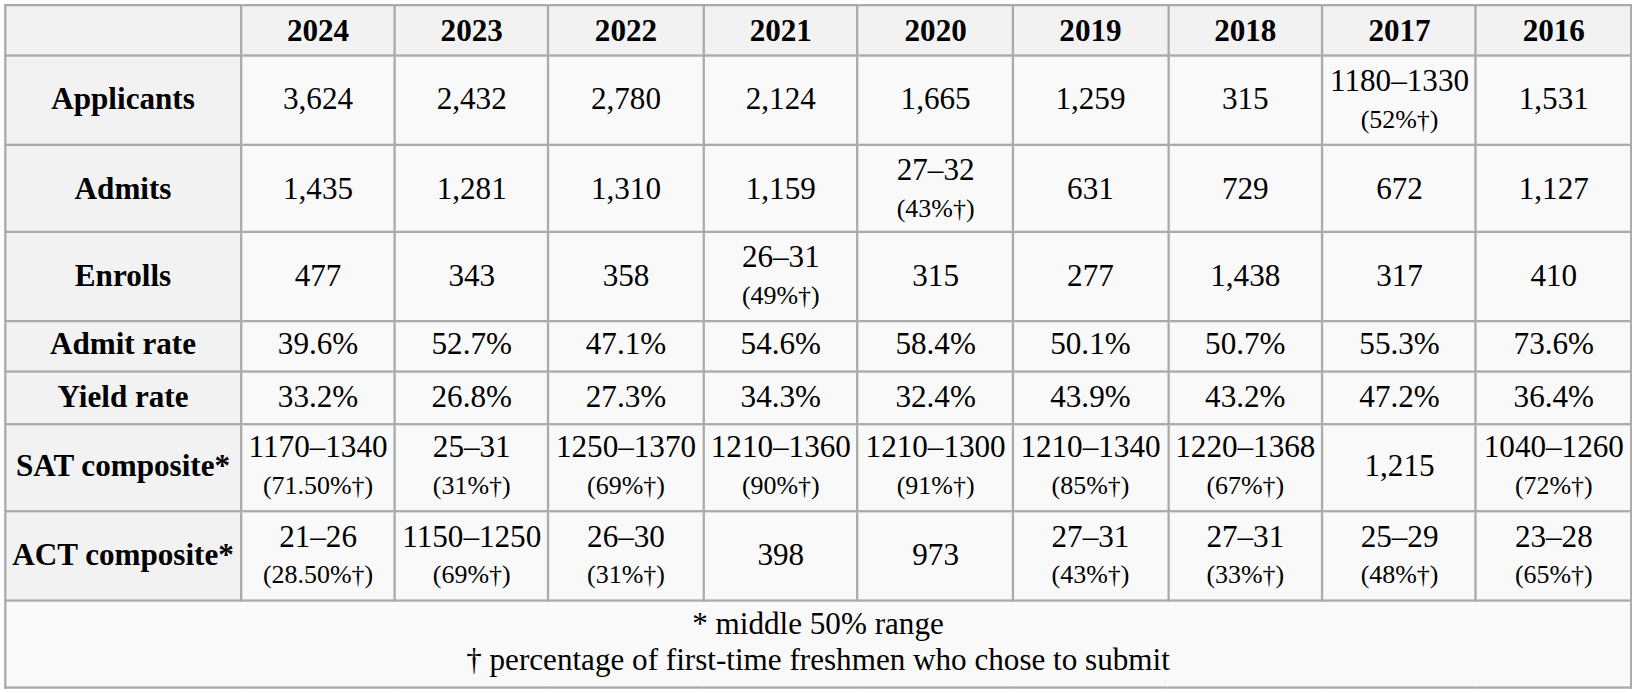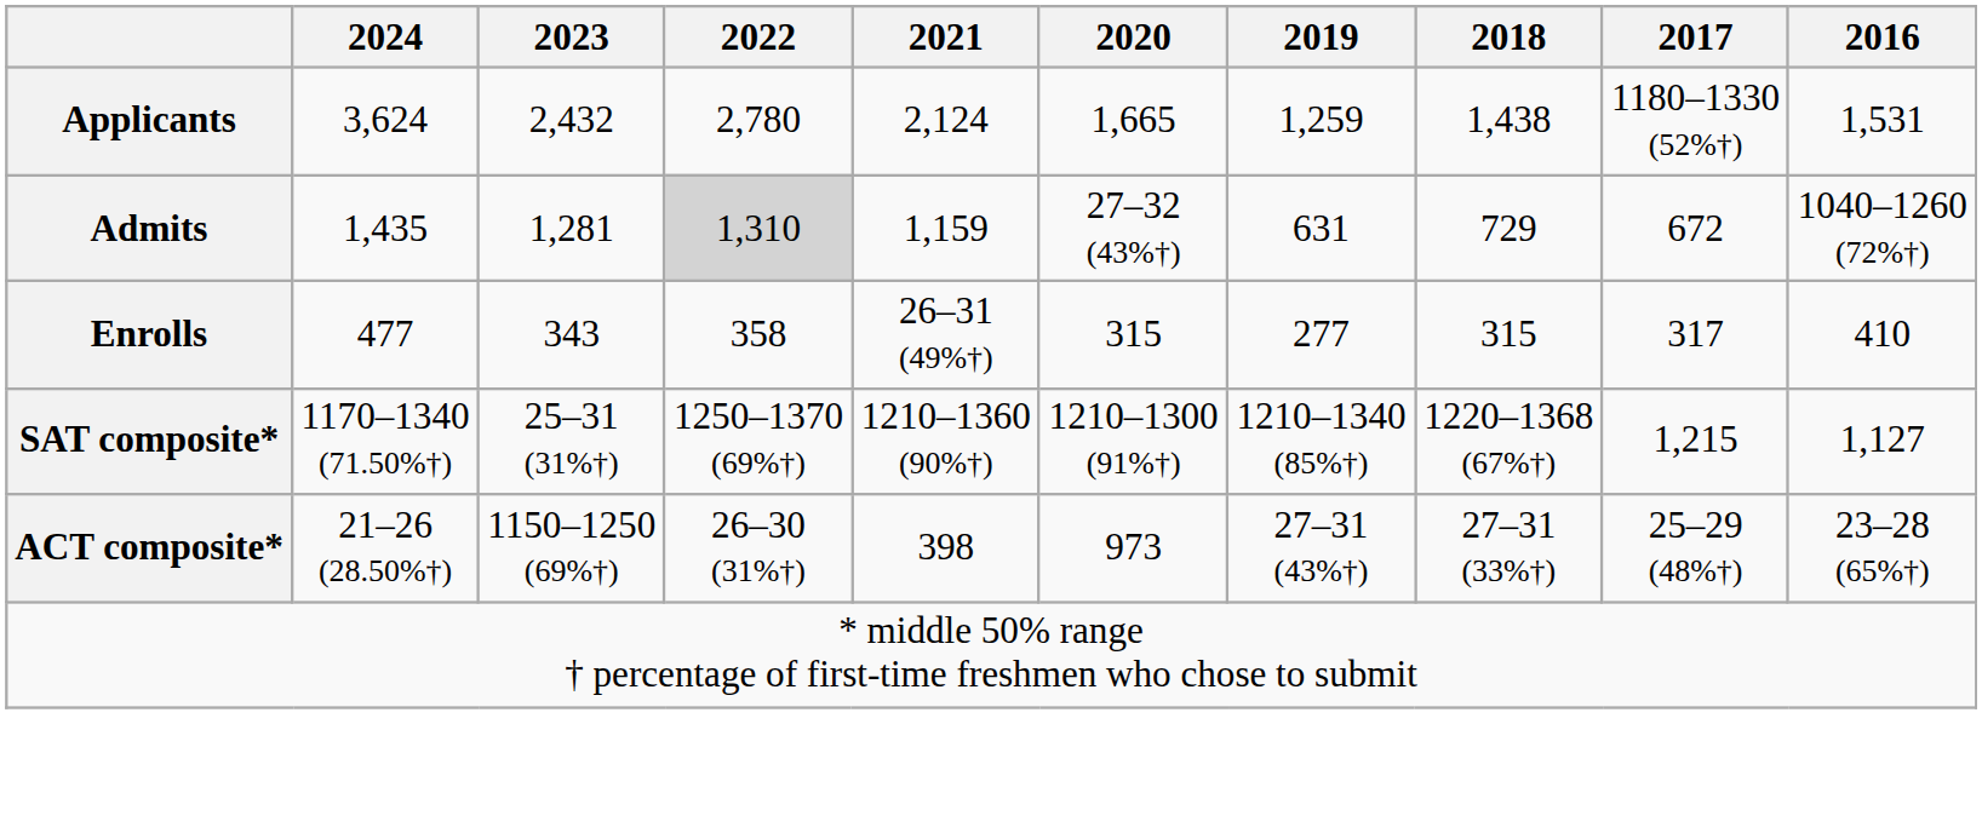 <table style="float:right; font-size:85%; margin:10px; text-align:center; font-size:85%; margin:auto;" class="wikitable">
 <tr>
 <th> </th>
 <th>2024</th>
 <th>2023</th>
 <th>2022</th>
 <th>2021</th>
 <th>2020</th>
 <th>2019</th>
 <th>2018</th>
 <th>2017</th>
 <th>2016</th>
 </tr>
 <tr>
 <th scope = "row">Applicants</th>
 <td>3,624</td>
 <td>2,432</td>
 <td>2,780</td>
 <td>2,124</td>
 <td>1,665</td>
 <td>1,259</td>
-<td>315</td>
+<td>1,438</td>
 <td>1180–1330<br><small>(52%†)</small></td>
 <td>1,531</td>
 </tr>
 <tr>
 <th scope = "row">Admits</th>
 <td>1,435</td>
 <td>1,281</td>
-<td>1,310</td>
+<td style="background: lightgrey;">1,310</td>
 <td>1,159</td>
 <td>27–32<br><small>(43%†)</small></td>
 <td>631</td>
 <td>729</td>
 <td>672</td>
-<td>1,127</td>
+<td>1040–1260<br><small>(72%†)</small></td>
 </tr>
 <tr>
 <th scope = "row">Enrolls</th>
 <td>477</td>
 <td>343</td>
 <td>358</td>
 <td>26–31<br><small>(49%†)</small></td>
 <td>315</td>
 <td>277</td>
-<td>1,438</td>
+<td>315</td>
 <td>317</td>
 <td>410</td>
-</tr>
-<tr>
-<th scope = "row">Admit rate</th>
-<td>39.6%</td>
-<td>52.7%</td>
-<td>47.1%</td>
-<td>54.6%</td>
-<td>58.4%</td>
-<td>50.1%</td>
-<td>50.7%</td>
-<td>55.3%</td>
-<td>73.6%</td>
-</tr>
-<tr>
-<th scope = "row">Yield rate</th>
-<td>33.2%</td>
-<td>26.8%</td>
-<td>27.3%</td>
-<td>34.3%</td>
-<td>32.4%</td>
-<td>43.9%</td>
-<td>43.2%</td>
-<td>47.2%</td>
-<td>36.4%</td>
 </tr>
 <tr>
 <th scope = "row">SAT composite*</th>
 <td>1170–1340<br><small>(71.50%†)</small></td>
 <td>25–31<br><small>(31%†)</small></td>
 <td>1250–1370<br><small>(69%†)</small></td>
 <td>1210–1360<br><small>(90%†)</small></td>
 <td>1210–1300<br><small>(91%†)</small></td>
 <td>1210–1340<br><small>(85%†)</small></td>
 <td>1220–1368<br><small>(67%†)</small></td>
 <td>1,215</td>
-<td>1040–1260<br><small>(72%†)</small></td>
+<td>1,127</td>
 </tr>
 <tr>
 <th scope = "row">ACT composite*</th>
 <td>21–26<br><small>(28.50%†)</small></td>
 <td>1150–1250<br><small>(69%†)</small></td>
 <td>26–30<br><small>(31%†)</small></td>
 <td>398</td>
 <td>973</td>
 <td>27–31<br><small>(43%†)</small></td>
 <td>27–31<br><small>(33%†)</small></td>
 <td>25–29<br><small>(48%†)</small></td>
 <td>23–28<br><small>(65%†)</small></td>
 </tr>
 <tr>
 <td colspan=10>* middle 50% range<br> † percentage of first-time freshmen who chose to submit</td>
 </tr>
 </table>
